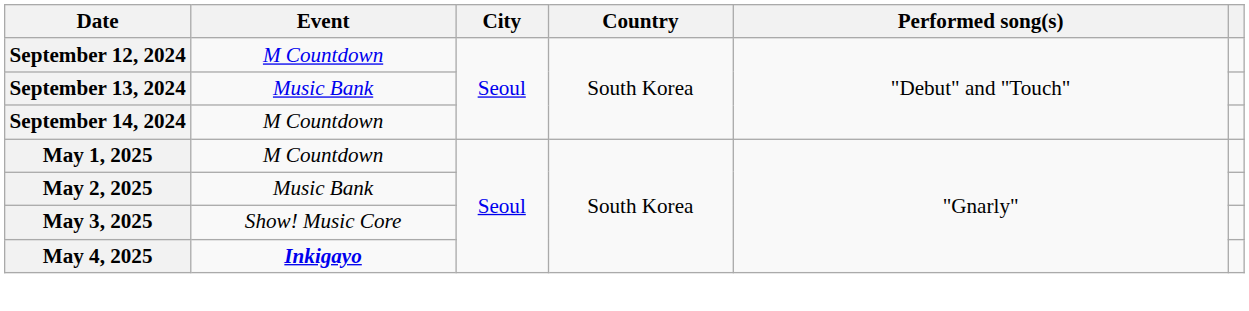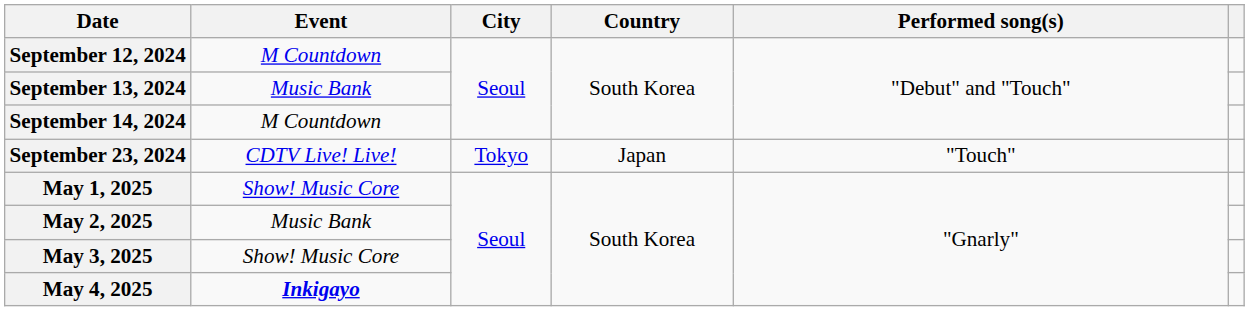 <table class="wikitable plainrowheaders sortable" style="text-align:center">
 <tr>
 <th scope="col" style="width:15%">Date</th>
 <th scope="col">Event</th>
 <th scope="col">City</th>
 <th scope="col">Country</th>
 <th scope="col" style="width:40%">Performed song(s)</th>
 <th scope="col" class="unsortable"></th>
 </tr>
 <tr>
 <th scope="row">September 12, 2024</th>
 <td><em><a href='#'>M Countdown</a></em></td>
 <td rowspan="3"><a href='#'>Seoul</a></td>
 <td rowspan="3">South Korea</td>
 <td rowspan="3">"Debut" and "Touch"</td>
 <td></td>
 </tr>
 <tr>
 <th scope="row">September 13, 2024</th>
 <td><em><a href='#'>Music Bank</a></em></td>
 <td></td>
 </tr>
 <tr>
 <th scope="row">September 14, 2024</th>
 <td><em>M Countdown</em></td>
 <td></td>
 </tr>
 <tr>
+<th scope="row">September 23, 2024</th>
+<td><em><a href='#'>CDTV Live! Live!</a></em></td>
+<td><a href='#'>Tokyo</a></td>
+<td>Japan</td>
+<td>"Touch"</td>
+<td></td>
+</tr>
+<tr>
 <th scope="row">May 1, 2025</th>
-<td><em>M Countdown</em></td>
+<td><em><a href='#'>Show! Music Core</a></em></td>
 <td rowspan="4"><a href='#'>Seoul</a></td>
 <td rowspan="4">South Korea</td>
 <td rowspan="4">"Gnarly"</td>
 <td></td>
 </tr>
 <tr>
 <th scope="row">May 2, 2025</th>
 <td><em>Music Bank</em></td>
 <td></td>
 </tr>
 <tr>
 <th scope="row">May 3, 2025</th>
 <td><em>Show! Music Core</em></td>
 <td></td>
 </tr>
 <tr>
 <th scope="row">May 4, 2025</th>
 <td><strong><em><a href='#'>Inkigayo</a></em></strong></td>
 <td></td>
 </tr>
 </table>
